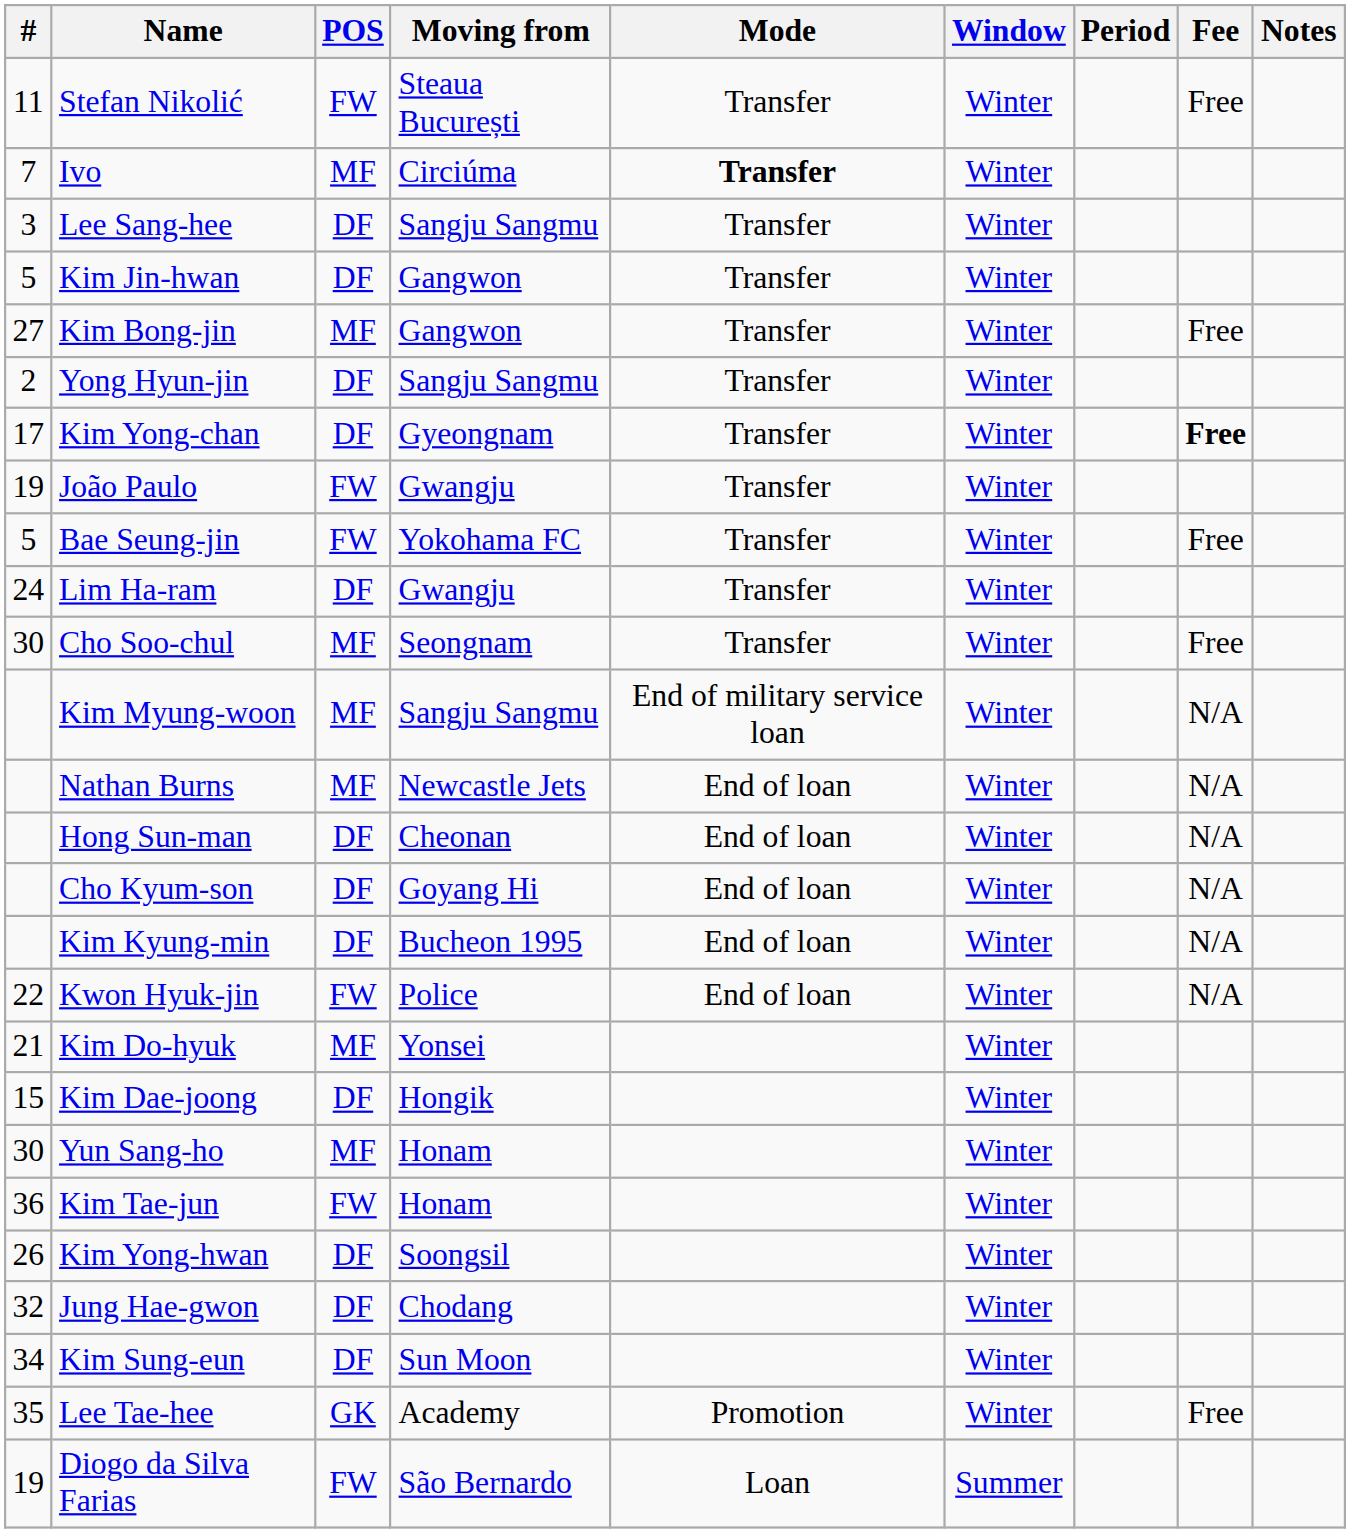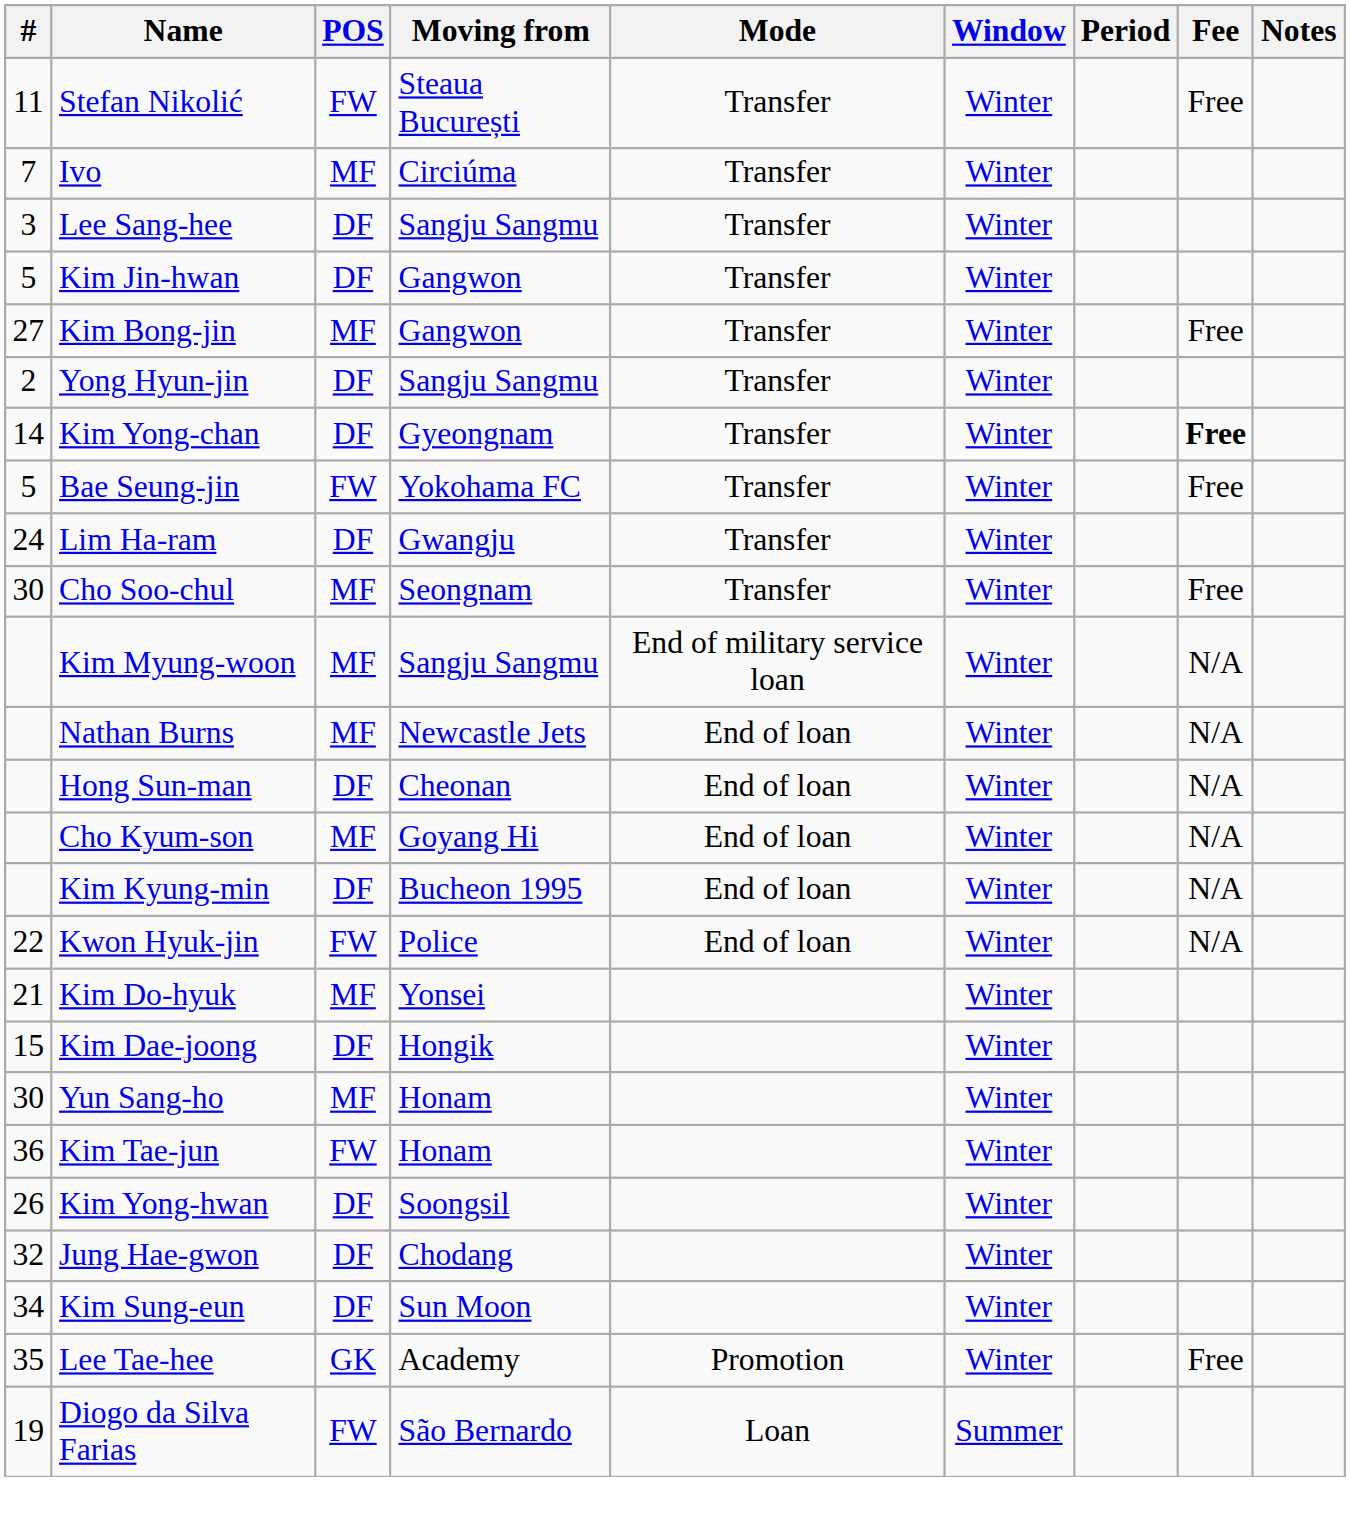 <table class="wikitable sortable" style="text-align: center; font-size:90%;">
 <tr>
 <th>#</th>
 <th>Name</th>
 <th><a href='#'>POS</a></th>
 <th>Moving from</th>
 <th>Mode</th>
 <th><a href='#'>Window</a></th>
 <th>Period</th>
 <th>Fee</th>
 <th>Notes</th>
 </tr>
 <tr>
 <td>11</td>
 <td align=left> <a href='#'>Stefan Nikolić</a></td>
 <td><a href='#'>FW</a></td>
 <td align=left> <a href='#'>Steaua București</a></td>
 <td>Transfer</td>
 <td><a href='#'>Winter</a></td>
 <td></td>
 <td>Free</td>
 <td></td>
 </tr>
 <tr>
 <td>7</td>
 <td align=left> <a href='#'>Ivo</a></td>
 <td><a href='#'>MF</a></td>
 <td align=left> <a href='#'>Circiúma</a></td>
-<td><strong>Transfer</strong></td>
+<td>Transfer</td>
 <td><a href='#'>Winter</a></td>
 <td></td>
 <td></td>
 <td></td>
 </tr>
 <tr>
 <td>3</td>
 <td align=left> <a href='#'>Lee Sang-hee</a></td>
 <td><a href='#'>DF</a></td>
 <td align=left> <a href='#'>Sangju Sangmu</a></td>
 <td>Transfer</td>
 <td><a href='#'>Winter</a></td>
 <td></td>
 <td></td>
 <td></td>
 </tr>
 <tr>
 <td>5</td>
 <td align=left> <a href='#'>Kim Jin-hwan</a></td>
 <td><a href='#'>DF</a></td>
 <td align=left> <a href='#'>Gangwon</a></td>
 <td>Transfer</td>
 <td><a href='#'>Winter</a></td>
 <td></td>
 <td></td>
 <td></td>
 </tr>
 <tr>
 <td>27</td>
 <td align=left> <a href='#'>Kim Bong-jin</a></td>
 <td><a href='#'>MF</a></td>
 <td align=left> <a href='#'>Gangwon</a></td>
 <td>Transfer</td>
 <td><a href='#'>Winter</a></td>
 <td></td>
 <td>Free</td>
 <td></td>
 </tr>
 <tr>
 <td>2</td>
 <td align=left> <a href='#'>Yong Hyun-jin</a></td>
 <td><a href='#'>DF</a></td>
 <td align=left> <a href='#'>Sangju Sangmu</a></td>
 <td>Transfer</td>
 <td><a href='#'>Winter</a></td>
 <td></td>
 <td></td>
 <td></td>
 </tr>
 <tr>
-<td>17</td>
+<td>14</td>
 <td align=left> <a href='#'>Kim Yong-chan</a></td>
 <td><a href='#'>DF</a></td>
 <td align=left> <a href='#'>Gyeongnam</a></td>
 <td>Transfer</td>
 <td><a href='#'>Winter</a></td>
 <td></td>
 <td><strong>Free</strong></td>
-<td></td>
-</tr>
-<tr>
-<td>19</td>
-<td align=left> <a href='#'>João Paulo</a></td>
-<td><a href='#'>FW</a></td>
-<td align=left> <a href='#'>Gwangju</a></td>
-<td>Transfer</td>
-<td><a href='#'>Winter</a></td>
-<td></td>
-<td></td>
 <td></td>
 </tr>
 <tr>
 <td>5</td>
 <td align=left> <a href='#'>Bae Seung-jin</a></td>
 <td><a href='#'>FW</a></td>
 <td align=left> <a href='#'>Yokohama FC</a></td>
 <td>Transfer</td>
 <td><a href='#'>Winter</a></td>
 <td></td>
 <td>Free</td>
 <td></td>
 </tr>
 <tr>
 <td>24</td>
 <td align=left> <a href='#'>Lim Ha-ram</a></td>
 <td><a href='#'>DF</a></td>
 <td align=left> <a href='#'>Gwangju</a></td>
 <td>Transfer</td>
 <td><a href='#'>Winter</a></td>
 <td></td>
 <td></td>
 <td></td>
 </tr>
 <tr>
 <td>30</td>
 <td align=left> <a href='#'>Cho Soo-chul</a></td>
 <td><a href='#'>MF</a></td>
 <td align=left> <a href='#'>Seongnam</a></td>
 <td>Transfer</td>
 <td><a href='#'>Winter</a></td>
 <td></td>
 <td>Free</td>
 <td></td>
 </tr>
 <tr>
 <td></td>
 <td align=left> <a href='#'>Kim Myung-woon</a></td>
 <td><a href='#'>MF</a></td>
 <td align=left> <a href='#'>Sangju Sangmu</a></td>
 <td>End of military service loan</td>
 <td><a href='#'>Winter</a></td>
 <td></td>
 <td>N/A</td>
 <td></td>
 </tr>
 <tr>
 <td></td>
 <td align=left> <a href='#'>Nathan Burns</a></td>
 <td><a href='#'>MF</a></td>
 <td align=left> <a href='#'>Newcastle Jets</a></td>
 <td>End of loan</td>
 <td><a href='#'>Winter</a></td>
 <td></td>
 <td>N/A</td>
 <td></td>
 </tr>
 <tr>
 <td></td>
 <td align=left> <a href='#'>Hong Sun-man</a></td>
 <td><a href='#'>DF</a></td>
 <td align=left> <a href='#'>Cheonan</a></td>
 <td>End of loan</td>
 <td><a href='#'>Winter</a></td>
 <td></td>
 <td>N/A</td>
 <td></td>
 </tr>
 <tr>
 <td></td>
 <td align=left> <a href='#'>Cho Kyum-son</a></td>
-<td><a href='#'>DF</a></td>
+<td><a href='#'>MF</a></td>
 <td align=left> <a href='#'>Goyang Hi</a></td>
 <td>End of loan</td>
 <td><a href='#'>Winter</a></td>
 <td></td>
 <td>N/A</td>
 <td></td>
 </tr>
 <tr>
 <td></td>
 <td align=left> <a href='#'>Kim Kyung-min</a></td>
 <td><a href='#'>DF</a></td>
 <td align=left> <a href='#'>Bucheon 1995</a></td>
 <td>End of loan</td>
 <td><a href='#'>Winter</a></td>
 <td></td>
 <td>N/A</td>
 <td></td>
 </tr>
 <tr>
 <td>22</td>
 <td align=left> <a href='#'>Kwon Hyuk-jin</a></td>
 <td><a href='#'>FW</a></td>
 <td align=left> <a href='#'>Police</a></td>
 <td>End of loan</td>
 <td><a href='#'>Winter</a></td>
 <td></td>
 <td>N/A</td>
 <td></td>
 </tr>
 <tr>
 <td>21</td>
 <td align=left> <a href='#'>Kim Do-hyuk</a></td>
 <td><a href='#'>MF</a></td>
 <td align=left> <a href='#'>Yonsei</a></td>
 <td></td>
 <td><a href='#'>Winter</a></td>
 <td></td>
 <td></td>
 <td></td>
 </tr>
 <tr>
 <td>15</td>
 <td align=left> <a href='#'>Kim Dae-joong</a></td>
 <td><a href='#'>DF</a></td>
 <td align=left> <a href='#'>Hongik</a></td>
 <td></td>
 <td><a href='#'>Winter</a></td>
 <td></td>
 <td></td>
 <td></td>
 </tr>
 <tr>
 <td>30</td>
 <td align=left> <a href='#'>Yun Sang-ho</a></td>
 <td><a href='#'>MF</a></td>
 <td align=left> <a href='#'>Honam</a></td>
 <td></td>
 <td><a href='#'>Winter</a></td>
 <td></td>
 <td></td>
 <td></td>
 </tr>
 <tr>
 <td>36</td>
 <td align=left> <a href='#'>Kim Tae-jun</a></td>
 <td><a href='#'>FW</a></td>
 <td align=left> <a href='#'>Honam</a></td>
 <td></td>
 <td><a href='#'>Winter</a></td>
 <td></td>
 <td></td>
 <td></td>
 </tr>
 <tr>
 <td>26</td>
 <td align=left> <a href='#'>Kim Yong-hwan</a></td>
 <td><a href='#'>DF</a></td>
 <td align=left> <a href='#'>Soongsil</a></td>
 <td></td>
 <td><a href='#'>Winter</a></td>
 <td></td>
 <td></td>
 <td></td>
 </tr>
 <tr>
 <td>32</td>
 <td align=left> <a href='#'>Jung Hae-gwon</a></td>
 <td><a href='#'>DF</a></td>
 <td align=left> <a href='#'>Chodang</a></td>
 <td></td>
 <td><a href='#'>Winter</a></td>
 <td></td>
 <td></td>
 <td></td>
 </tr>
 <tr>
 <td>34</td>
 <td align=left> <a href='#'>Kim Sung-eun</a></td>
 <td><a href='#'>DF</a></td>
 <td align=left> <a href='#'>Sun Moon</a></td>
 <td></td>
 <td><a href='#'>Winter</a></td>
 <td></td>
 <td></td>
 <td></td>
 </tr>
 <tr>
 <td>35</td>
 <td align=left> <a href='#'>Lee Tae-hee</a></td>
 <td><a href='#'>GK</a></td>
 <td align=left>Academy</td>
 <td>Promotion</td>
 <td><a href='#'>Winter</a></td>
 <td></td>
 <td>Free</td>
 <td></td>
 </tr>
 <tr>
 <td>19</td>
 <td align=left> <a href='#'>Diogo da Silva Farias</a></td>
 <td><a href='#'>FW</a></td>
 <td align=left> <a href='#'>São Bernardo</a></td>
 <td>Loan</td>
 <td><a href='#'>Summer</a></td>
 <td></td>
 <td></td>
 <td></td>
 </tr>
 </table>
